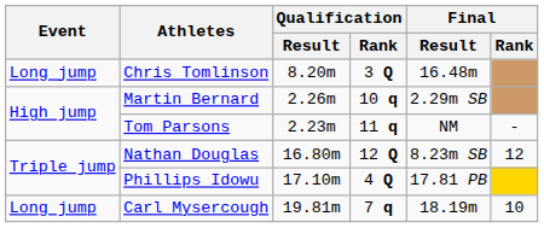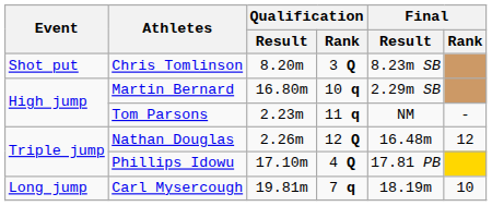 <table class="wikitable" border="1" style="font-size:90%">
 <tr>
 <th rowspan="2">Event</th>
 <th rowspan="2">Athletes</th>
 <th colspan="2">Qualification</th>
 <th colspan="2">Final</th>
 </tr>
 <tr>
 <th>Result</th>
 <th>Rank</th>
 <th>Result</th>
 <th>Rank</th>
 </tr>
 <tr>
-<td><a href='#'>Long jump</a></td>
+<td><a href='#'>Shot put</a></td>
 <td><a href='#'>Chris Tomlinson</a></td>
 <td align=center>8.20m</td>
 <td align=center>3 <strong>Q</strong></td>
-<td align=center>16.48m</td>
+<td align=center>8.23m <em>SB </em></td>
 <td align=center bgcolor=cc9966></td>
 </tr>
 <tr>
 <td rowspan="2"><a href='#'>High jump</a></td>
 <td><a href='#'>Martin Bernard</a></td>
-<td align=center>2.26m</td>
+<td align=center>16.80m</td>
 <td align=center>10 <strong>q</strong></td>
 <td align=center>2.29m <em>SB</em></td>
 <td align="center" bgcolor=cc9966></td>
 </tr>
 <tr>
 <td><a href='#'>Tom Parsons</a></td>
 <td align=center>2.23m</td>
 <td align=center>11 <strong>q</strong></td>
 <td align=center>NM</td>
 <td align=center>-</td>
 </tr>
 <tr>
 <td rowspan="2"><a href='#'>Triple jump</a></td>
 <td><a href='#'>Nathan Douglas</a></td>
-<td align=center>16.80m</td>
+<td align=center>2.26m</td>
 <td align=center>12 <strong>Q</strong></td>
-<td align=center>8.23m <em>SB </em></td>
+<td align=center>16.48m</td>
 <td align=center>12</td>
 </tr>
 <tr>
 <td><a href='#'>Phillips Idowu</a></td>
 <td align=center>17.10m</td>
 <td align=center>4 <strong>Q</strong></td>
 <td align=center>17.81 <em>PB</em></td>
 <td align="center" bgcolor=gold></td>
 </tr>
 <tr>
 <td><a href='#'>Long jump</a></td>
 <td><a href='#'>Carl Mysercough</a></td>
 <td align=center>19.81m</td>
 <td align=center>7 <strong>q</strong></td>
 <td align=center>18.19m</td>
 <td align=center>10</td>
 </tr>
 <tr>
 </tr>
 </table>
